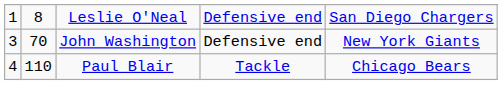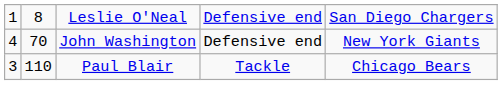 <table class="wikitable" style="text-align:center">
 <tr>
 <td>1</td>
 <td>8</td>
 <td><a href='#'>Leslie O'Neal</a></td>
 <td><a href='#'>Defensive end</a></td>
 <td><a href='#'>San Diego Chargers</a></td>
 </tr>
 <tr>
-<td>3</td>
+<td>4</td>
 <td>70</td>
 <td><a href='#'>John Washington</a></td>
 <td>Defensive end</td>
 <td><a href='#'>New York Giants</a></td>
 </tr>
 <tr>
-<td>4</td>
+<td>3</td>
 <td>110</td>
 <td><a href='#'>Paul Blair</a></td>
 <td><a href='#'>Tackle</a></td>
 <td><a href='#'>Chicago Bears</a></td>
 </tr>
 </table>
